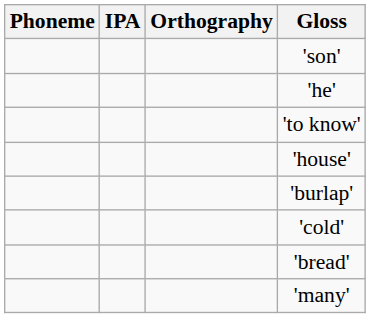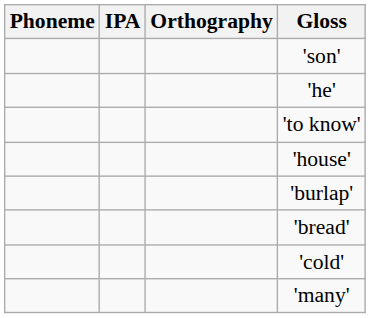 <table class="wikitable" style="text-align: center">
 <tr>
 <th>Phoneme</th>
 <th>IPA</th>
 <th>Orthography</th>
 <th>Gloss</th>
 </tr>
 <tr>
 <td></td>
 <td></td>
 <td></td>
 <td>'son'</td>
 </tr>
 <tr>
 <td></td>
 <td></td>
 <td></td>
 <td>'he'</td>
 </tr>
 <tr>
 <td></td>
 <td></td>
 <td></td>
 <td>'to know'</td>
 </tr>
 <tr>
 <td></td>
 <td></td>
 <td></td>
 <td>'house'</td>
 </tr>
 <tr>
 <td></td>
 <td></td>
 <td></td>
 <td>'burlap'</td>
 </tr>
 <tr>
 <td></td>
 <td></td>
 <td></td>
-<td>'cold'</td>
+<td>'bread'</td>
 </tr>
 <tr>
 <td></td>
 <td></td>
 <td></td>
-<td>'bread'</td>
+<td>'cold'</td>
 </tr>
 <tr>
 <td></td>
 <td></td>
 <td></td>
 <td>'many'</td>
 </tr>
 </table>
